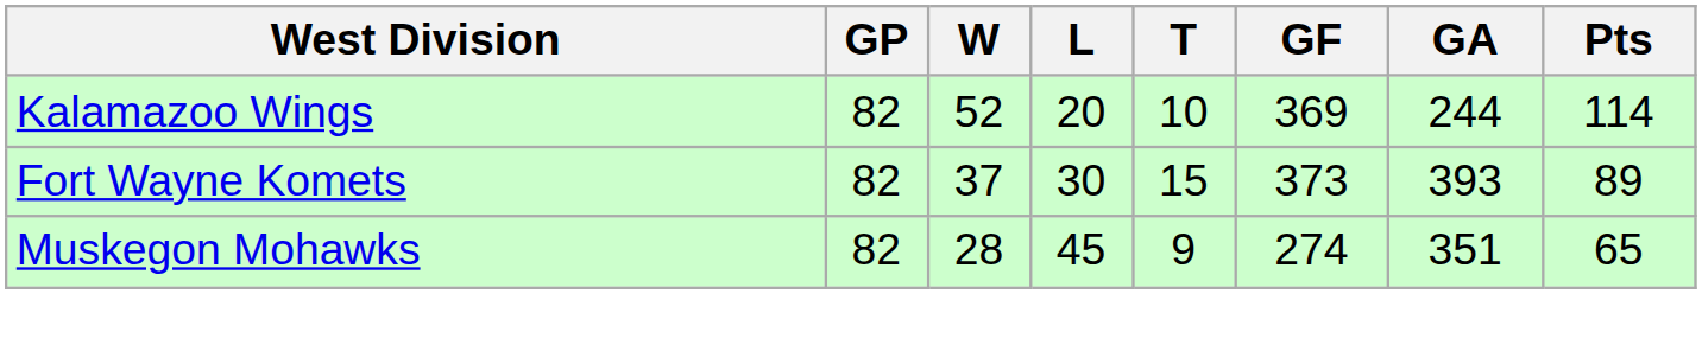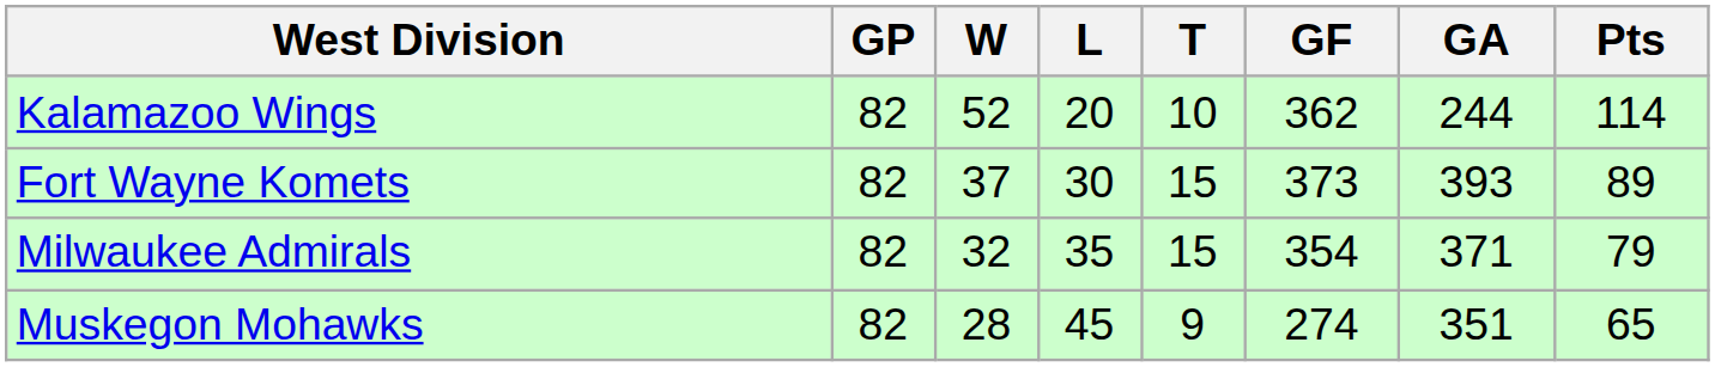 <table class="wikitable">
 <tr>
 <th width="40%">West Division</th>
 <th width="5%">GP</th>
 <th width="5%">W</th>
 <th width="5%">L</th>
 <th width="5%">T</th>
 <th width="7.5%">GF</th>
 <th width="7.5%">GA</th>
 <th width="7.5%">Pts</th>
 </tr>
 <tr align="center" bgcolor="#CCFFCC">
 <td align="left"><a href='#'>Kalamazoo Wings</a></td>
 <td>82</td>
 <td>52</td>
 <td>20</td>
 <td>10</td>
-<td>369</td>
+<td>362</td>
 <td>244</td>
 <td>114</td>
 </tr>
 <tr align="center" bgcolor="#CCFFCC">
 <td align="left"><a href='#'>Fort Wayne Komets</a></td>
 <td>82</td>
 <td>37</td>
 <td>30</td>
 <td>15</td>
 <td>373</td>
 <td>393</td>
 <td>89</td>
 </tr>
 <tr align="center" bgcolor="#CCFFCC">
+<td align="left"><a href='#'>Milwaukee Admirals</a></td>
+<td>82</td>
+<td>32</td>
+<td>35</td>
+<td>15</td>
+<td>354</td>
+<td>371</td>
+<td>79</td>
+</tr>
+<tr align="center" bgcolor="#CCFFCC">
 <td align="left"><a href='#'>Muskegon Mohawks</a></td>
 <td>82</td>
 <td>28</td>
 <td>45</td>
 <td>9</td>
 <td>274</td>
 <td>351</td>
 <td>65</td>
 </tr>
 </table>
